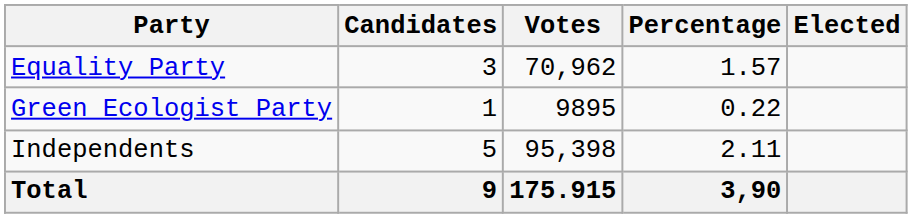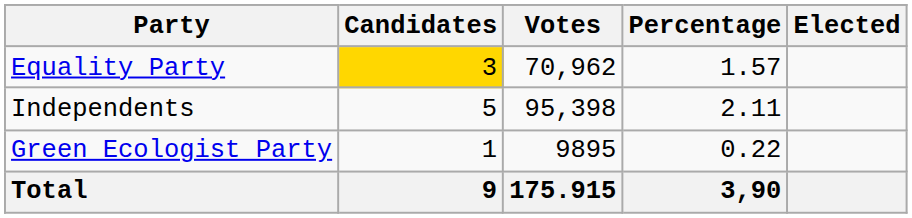 <table class="wikitable" style="text-align: right">
 <tr>
 <th>Party</th>
 <th>Candidates</th>
 <th>Votes</th>
 <th>Percentage</th>
 <th>Elected</th>
 </tr>
 <tr>
 <td align=left> <a href='#'>Equality Party</a></td>
-<td align=right>3</td>
+<td align=right style="background: gold;">3</td>
 <td align=right>70,962</td>
 <td align=right>1.57</td>
+<td align=right></td>
+</tr>
+<tr>
+<td align=left>Independents</td>
+<td align=right>5</td>
+<td align=right>95,398</td>
+<td align=right>2.11</td>
 <td align=right></td>
 </tr>
 <tr>
 <td align=left> <a href='#'>Green Ecologist Party</a></td>
 <td align=right>1</td>
 <td align=right>9895</td>
 <td align=right>0.22</td>
 <td align=right></td>
 </tr>
 <tr>
-<td align=left>Independents</td>
-<td align=right>5</td>
-<td align=right>95,398</td>
-<td align=right>2.11</td>
-<td align=right></td>
-</tr>
-<tr>
 <th style="text-align: left">Total</th>
 <th style="text-align: right">9</th>
 <th style="text-align: right">175.915</th>
 <th style="text-align: right">3,90</th>
 <th style="text-align: right"></th>
 </tr>
 </table>
